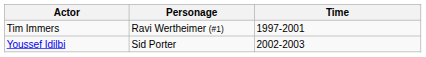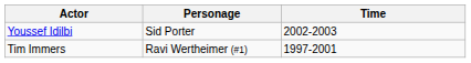 <table class="wikitable sortable" width="50%" style="font-size:95%">
 <tr>
 <th width="30%">Actor</th>
 <th width="30%">Personage</th>
 <th width="40%">Time</th>
 </tr>
 <tr>
+<td><a href='#'>Youssef Idilbi</a></td>
+<td>Sid Porter</td>
+<td>2002-2003</td>
+</tr>
+<tr>
 <td>Tim Immers</td>
 <td>Ravi Wertheimer <small> (#1) </small></td>
 <td>1997-2001</td>
 </tr>
-<tr>
-<td><a href='#'>Youssef Idilbi</a></td>
-<td>Sid Porter</td>
-<td>2002-2003</td>
-</tr>
 </table>
